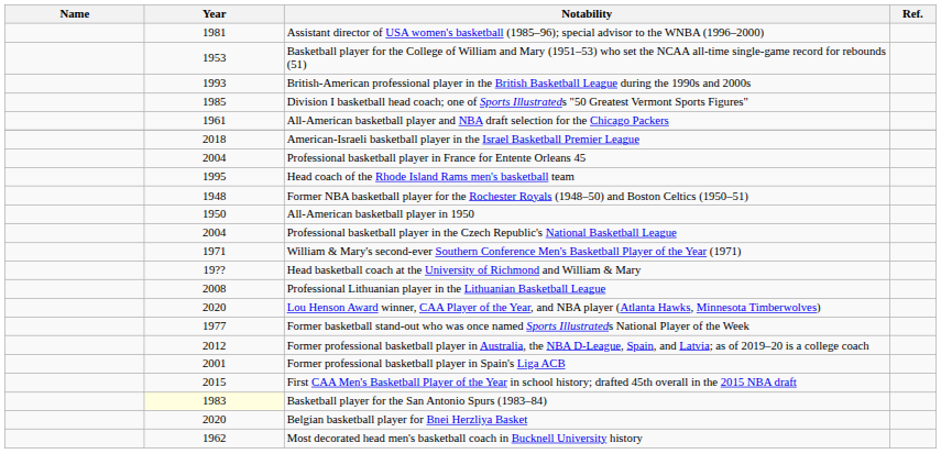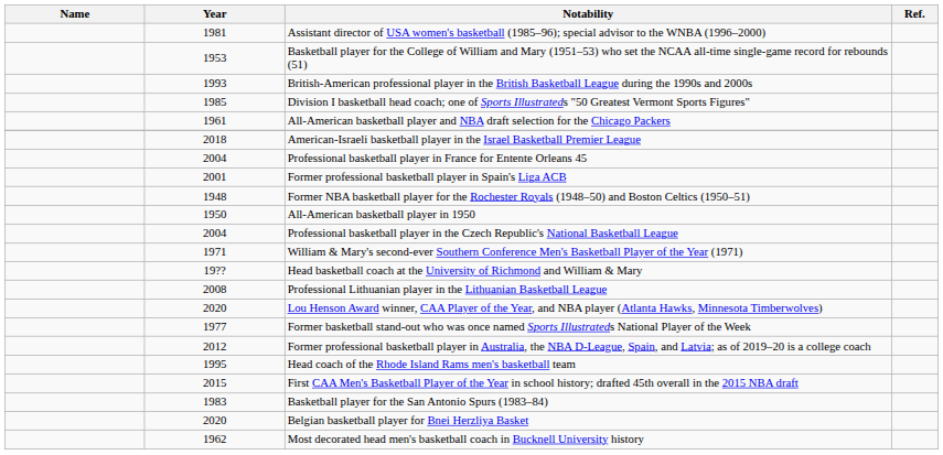 <table class="wikitable sortable" style="width:100%">
 <tr>
 <th width="15%">Name</th>
 <th width="15%">Year</th>
 <th width="65%" class="unsortable">Notability</th>
 <th width="5%" class="unsortable">Ref.</th>
 </tr>
 <tr>
 <td></td>
 <td align="center">1981</td>
 <td>Assistant director of <a href='#'>USA women's basketball</a> (1985–96); special advisor to the WNBA (1996–2000)</td>
 <td align="center"></td>
 </tr>
 <tr>
 <td></td>
 <td align="center">1953</td>
 <td>Basketball player for the College of William and Mary (1951–53) who set the NCAA all-time single-game record for rebounds (51)</td>
 <td align="center"></td>
 </tr>
 <tr>
 <td></td>
 <td align="center">1993</td>
 <td>British-American professional player in the <a href='#'>British Basketball League</a> during the 1990s and 2000s</td>
 <td align="center"></td>
 </tr>
 <tr>
 <td></td>
 <td align="center">1985</td>
 <td>Division I basketball head coach; one of <em><a href='#'>Sports Illustrated</a></em>s "50 Greatest Vermont Sports Figures"</td>
 <td align="center"></td>
 </tr>
 <tr>
 <td></td>
 <td align="center">1961</td>
 <td>All-American basketball player and <a href='#'>NBA</a> draft selection for the <a href='#'>Chicago Packers</a></td>
 <td align="center"></td>
 </tr>
 <tr>
 </tr>
 <tr>
 <td></td>
 <td align="center">2018</td>
 <td>American-Israeli basketball player in the <a href='#'>Israel Basketball Premier League</a></td>
 <td align="center"></td>
 </tr>
 <tr>
 <td></td>
 <td align="center">2004</td>
 <td>Professional basketball player in France for Entente Orleans 45</td>
 <td align="center"></td>
 </tr>
 <tr>
 <td></td>
-<td align="center">1995</td>
-<td>Head coach of the <a href='#'>Rhode Island Rams men's basketball</a> team</td>
+<td align="center">2001</td>
+<td>Former professional basketball player in Spain's <a href='#'>Liga ACB</a></td>
 <td align="center"></td>
 </tr>
 <tr>
 <td></td>
 <td align="center">1948</td>
 <td>Former NBA basketball player for the <a href='#'>Rochester Royals</a> (1948–50) and Boston Celtics (1950–51)</td>
 <td align="center"></td>
 </tr>
 <tr>
 <td></td>
 <td align="center">1950</td>
 <td>All-American basketball player in 1950</td>
 <td align="center"></td>
 </tr>
 <tr>
 <td></td>
 <td align="center">2004</td>
 <td>Professional basketball player in the Czech Republic's <a href='#'>National Basketball League</a></td>
 <td align="center"></td>
 </tr>
 <tr>
 <td></td>
 <td align="center">1971</td>
 <td>William & Mary's second-ever <a href='#'>Southern Conference Men's Basketball Player of the Year</a> (1971)</td>
 <td align="center"></td>
 </tr>
 <tr>
 <td></td>
 <td align="center">19??</td>
 <td>Head basketball coach at the <a href='#'>University of Richmond</a> and William & Mary</td>
 <td align="center"></td>
 </tr>
 <tr>
 <td></td>
 <td align="center">2008</td>
 <td>Professional Lithuanian  player in the <a href='#'>Lithuanian Basketball League</a></td>
 <td align="center"></td>
 </tr>
 <tr>
 <td></td>
 <td align="center">2020</td>
 <td><a href='#'>Lou Henson Award</a> winner, <a href='#'>CAA Player of the Year</a>, and NBA player (<a href='#'>Atlanta Hawks</a>, <a href='#'>Minnesota Timberwolves</a>)</td>
 <td align="center"></td>
 </tr>
 <tr>
 <td></td>
 <td align="center">1977</td>
 <td>Former basketball stand-out who was once named <em><a href='#'>Sports Illustrated</a></em>s National Player of the Week</td>
 <td align="center"></td>
 </tr>
 <tr>
 <td></td>
 <td align="center">2012</td>
 <td>Former professional basketball player in <a href='#'>Australia</a>, the <a href='#'>NBA D-League</a>, <a href='#'>Spain</a>, and <a href='#'>Latvia</a>; as of 2019–20 is a college coach</td>
 <td align="center"></td>
 </tr>
 <tr>
 <td></td>
-<td align="center">2001</td>
-<td>Former professional basketball player in Spain's <a href='#'>Liga ACB</a></td>
+<td align="center">1995</td>
+<td>Head coach of the <a href='#'>Rhode Island Rams men's basketball</a> team</td>
 <td align="center"></td>
 </tr>
 <tr>
 <td></td>
 <td align="center">2015</td>
 <td>First <a href='#'>CAA Men's Basketball Player of the Year</a> in school history; drafted 45th overall in the <a href='#'>2015 NBA draft</a></td>
 <td align="center"></td>
 </tr>
 <tr>
 <td></td>
-<td align="center" style="background: lightyellow;">1983</td>
+<td align="center">1983</td>
 <td>Basketball player for the San Antonio Spurs (1983–84)</td>
 <td align="center"></td>
 </tr>
 <tr>
 <td></td>
 <td align="center">2020</td>
 <td>Belgian basketball player for <a href='#'>Bnei Herzliya Basket</a></td>
 <td align="center"></td>
 </tr>
 <tr>
 <td></td>
 <td align="center">1962</td>
 <td>Most decorated head men's basketball coach in <a href='#'>Bucknell University</a> history</td>
 <td align="center"></td>
 </tr>
 </table>
